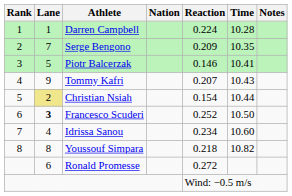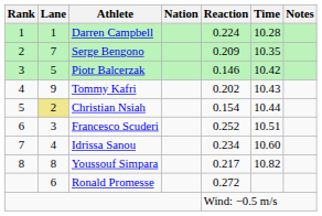 <table class="wikitable sortable" style="text-align:center">
 <tr>
 <th>Rank</th>
 <th>Lane</th>
 <th>Athlete</th>
 <th>Nation</th>
 <th>Reaction</th>
 <th>Time</th>
 <th>Notes</th>
 </tr>
 <tr bgcolor=bbf3bb>
 <td>1</td>
 <td>1</td>
 <td align="left"><a href='#'>Darren Campbell</a></td>
 <td align="left"></td>
 <td align="center">0.224</td>
 <td>10.28</td>
 <td></td>
 </tr>
 <tr bgcolor=bbf3bb>
 <td>2</td>
 <td>7</td>
 <td align="left"><a href='#'>Serge Bengono</a></td>
 <td align="left"></td>
 <td align="center">0.209</td>
 <td>10.35</td>
 <td></td>
 </tr>
 <tr bgcolor=bbf3bb>
 <td>3</td>
 <td>5</td>
 <td align="left"><a href='#'>Piotr Balcerzak</a></td>
 <td align="left"></td>
 <td align="center">0.146</td>
-<td>10.41</td>
+<td>10.42</td>
 <td></td>
 </tr>
 <tr>
 <td>4</td>
 <td>9</td>
 <td align="left"><a href='#'>Tommy Kafri</a></td>
 <td align="left"></td>
-<td align="center">0.207</td>
+<td align="center">0.202</td>
 <td>10.43</td>
 <td></td>
 </tr>
 <tr>
 <td>5</td>
 <td style="background: khaki;">2</td>
 <td align="left"><a href='#'>Christian Nsiah</a></td>
 <td align="left"></td>
 <td align="center">0.154</td>
 <td>10.44</td>
 <td></td>
 </tr>
 <tr>
 <td>6</td>
-<td><strong>3</strong></td>
+<td>3</td>
 <td align="left"><a href='#'>Francesco Scuderi</a></td>
 <td align="left"></td>
 <td align="center">0.252</td>
-<td>10.50</td>
+<td>10.51</td>
 <td></td>
 </tr>
 <tr>
 <td>7</td>
 <td>4</td>
 <td align="left"><a href='#'>Idrissa Sanou</a></td>
 <td align="left"></td>
 <td align="center">0.234</td>
 <td>10.60</td>
 <td></td>
 </tr>
 <tr>
 <td>8</td>
 <td>8</td>
 <td align="left"><a href='#'>Youssouf Simpara</a></td>
 <td align="left"></td>
-<td align="center">0.218</td>
+<td align="center">0.217</td>
 <td>10.82</td>
 <td></td>
 </tr>
 <tr>
 <td></td>
 <td>6</td>
 <td align="left"><a href='#'>Ronald Promesse</a></td>
 <td align="left"></td>
 <td align="center">0.272</td>
 <td></td>
 <td></td>
 </tr>
 <tr class="sortbottom">
 <td colspan=4></td>
 <td colspan="3" style="text-align:left;">Wind: −0.5 m/s</td>
 </tr>
 </table>
